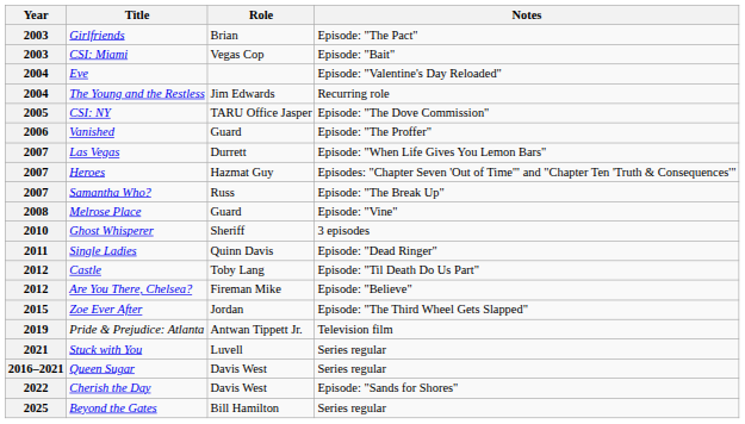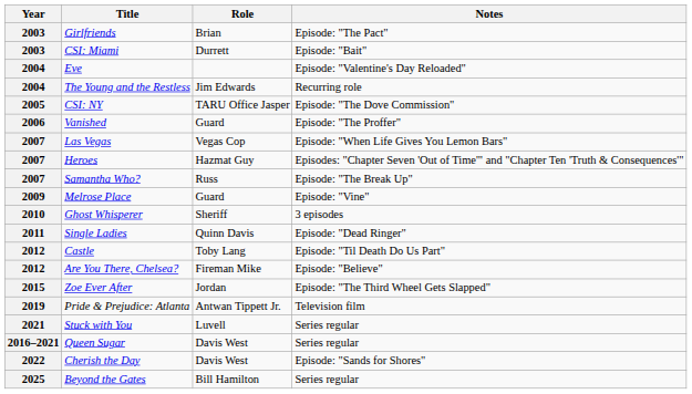 <table class="wikitable sortable plainrowheaders">
 <tr>
 <th scope="col">Year</th>
 <th scope="col">Title</th>
 <th scope="col">Role</th>
 <th scope="col" class="unsortable">Notes</th>
 </tr>
 <tr>
 <th scope="row" style="text-align:center;">2003</th>
 <td><em><a href='#'>Girlfriends</a></em></td>
 <td>Brian</td>
 <td>Episode: "The Pact"</td>
 </tr>
 <tr>
 <th scope="row" style="text-align:center;">2003</th>
 <td><em><a href='#'>CSI: Miami</a></em></td>
-<td>Vegas Cop</td>
+<td>Durrett</td>
 <td>Episode: "Bait"</td>
 </tr>
 <tr>
 <th scope="row" style="text-align:center;">2004</th>
 <td><em><a href='#'>Eve</a></em></td>
 <td></td>
 <td>Episode: "Valentine's Day Reloaded"</td>
 </tr>
 <tr>
 <th scope="row" style="text-align:center;">2004</th>
 <td><em><a href='#'>The Young and the Restless</a></em></td>
 <td>Jim Edwards</td>
 <td>Recurring role</td>
 </tr>
 <tr>
 <th scope="row" style="text-align:center;">2005</th>
 <td><em><a href='#'>CSI: NY</a></em></td>
 <td>TARU Office Jasper</td>
 <td>Episode: "The Dove Commission"</td>
 </tr>
 <tr>
 <th scope="row" style="text-align:center;">2006</th>
 <td><em><a href='#'>Vanished</a></em></td>
 <td>Guard</td>
 <td>Episode: "The Proffer"</td>
 </tr>
 <tr>
 <th scope="row" style="text-align:center;">2007</th>
 <td><em><a href='#'>Las Vegas</a></em></td>
-<td>Durrett</td>
+<td>Vegas Cop</td>
 <td>Episode: "When Life Gives You Lemon Bars"</td>
 </tr>
 <tr>
 <th scope="row" style="text-align:center;">2007</th>
 <td><em><a href='#'>Heroes</a></em></td>
 <td>Hazmat Guy</td>
 <td>Episodes: "Chapter Seven 'Out of Time'" and "Chapter Ten 'Truth & Consequences'"</td>
 </tr>
 <tr>
 <th scope="row" style="text-align:center;">2007</th>
 <td><em><a href='#'>Samantha Who?</a></em></td>
 <td>Russ</td>
 <td>Episode: "The Break Up"</td>
 </tr>
 <tr>
-<th scope="row" style="text-align:center;">2008</th>
+<th scope="row" style="text-align:center;">2009</th>
 <td><em><a href='#'>Melrose Place</a></em></td>
 <td>Guard</td>
 <td>Episode: "Vine"</td>
 </tr>
 <tr>
 <th scope="row" style="text-align:center;">2010</th>
 <td><em><a href='#'>Ghost Whisperer</a></em></td>
 <td>Sheriff</td>
 <td>3 episodes</td>
 </tr>
 <tr>
 <th scope="row" style="text-align:center;">2011</th>
 <td><em><a href='#'>Single Ladies</a></em></td>
 <td>Quinn Davis</td>
 <td>Episode: "Dead Ringer"</td>
 </tr>
 <tr>
 <th scope="row" style="text-align:center;">2012</th>
 <td><em><a href='#'>Castle</a></em></td>
 <td>Toby Lang</td>
 <td>Episode: "Til Death Do Us Part"</td>
 </tr>
 <tr>
 <th scope="row" style="text-align:center;">2012</th>
 <td><em><a href='#'>Are You There, Chelsea?</a></em></td>
 <td>Fireman Mike</td>
 <td>Episode: "Believe"</td>
 </tr>
 <tr>
 <th scope="row" style="text-align:center;">2015</th>
 <td><em><a href='#'>Zoe Ever After</a></em></td>
 <td>Jordan</td>
 <td>Episode: "The Third Wheel Gets Slapped"</td>
 </tr>
 <tr>
 <th scope="row" style="text-align:center;">2019</th>
 <td><em>Pride & Prejudice: Atlanta</em></td>
 <td>Antwan Tippett Jr.</td>
 <td>Television film</td>
 </tr>
 <tr>
 <th scope="row" style="text-align:center;">2021</th>
 <td><em><a href='#'>Stuck with You</a></em></td>
 <td>Luvell</td>
 <td>Series regular</td>
 </tr>
 <tr>
 <th scope="row" style="text-align:center;">2016–2021</th>
 <td><em><a href='#'>Queen Sugar</a></em></td>
 <td>Davis West</td>
 <td>Series regular</td>
 </tr>
 <tr>
 <th scope="row" style="text-align:center;">2022</th>
 <td><em><a href='#'>Cherish the Day</a></em></td>
 <td>Davis West</td>
 <td>Episode: "Sands for Shores"</td>
 </tr>
 <tr>
 <th scope="row" style="text-align:center;">2025</th>
 <td><em><a href='#'>Beyond the Gates</a></em></td>
 <td>Bill Hamilton</td>
 <td>Series regular</td>
 </tr>
 </table>
